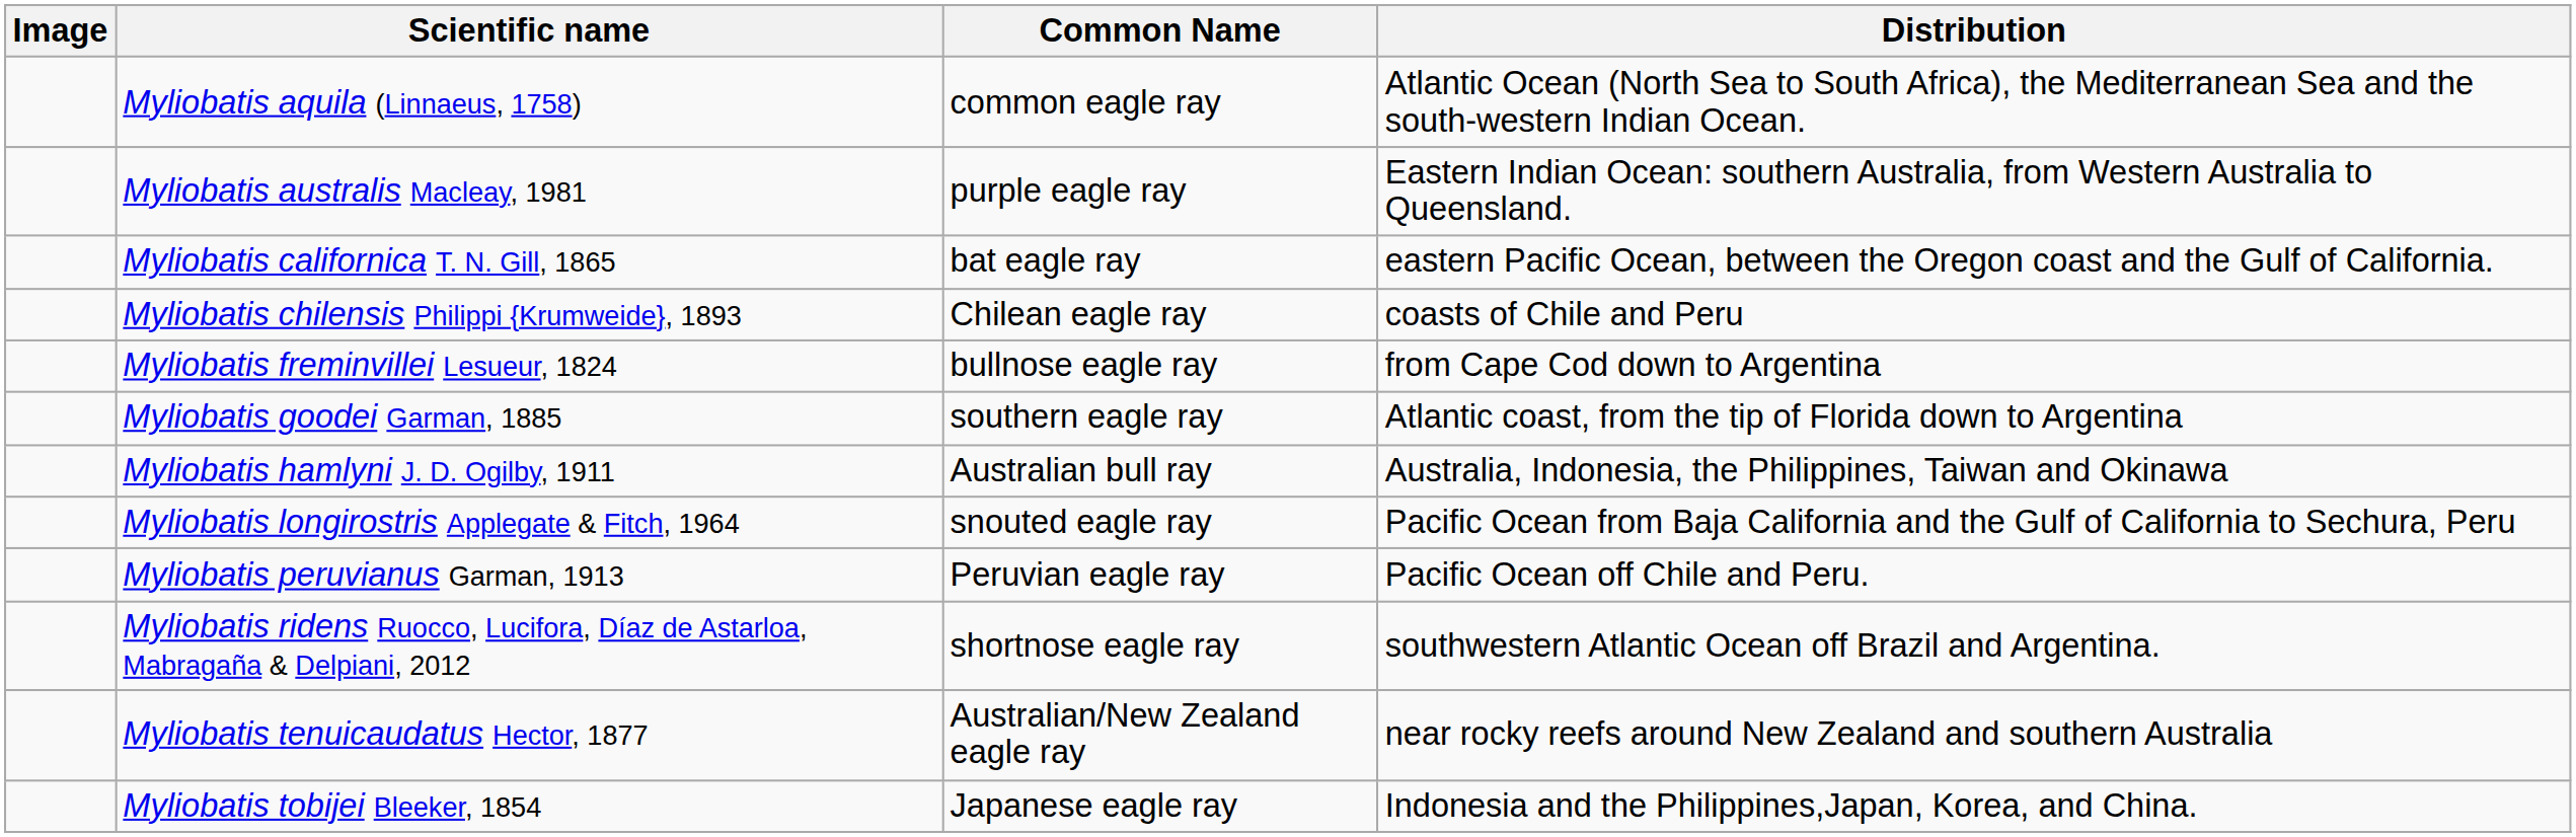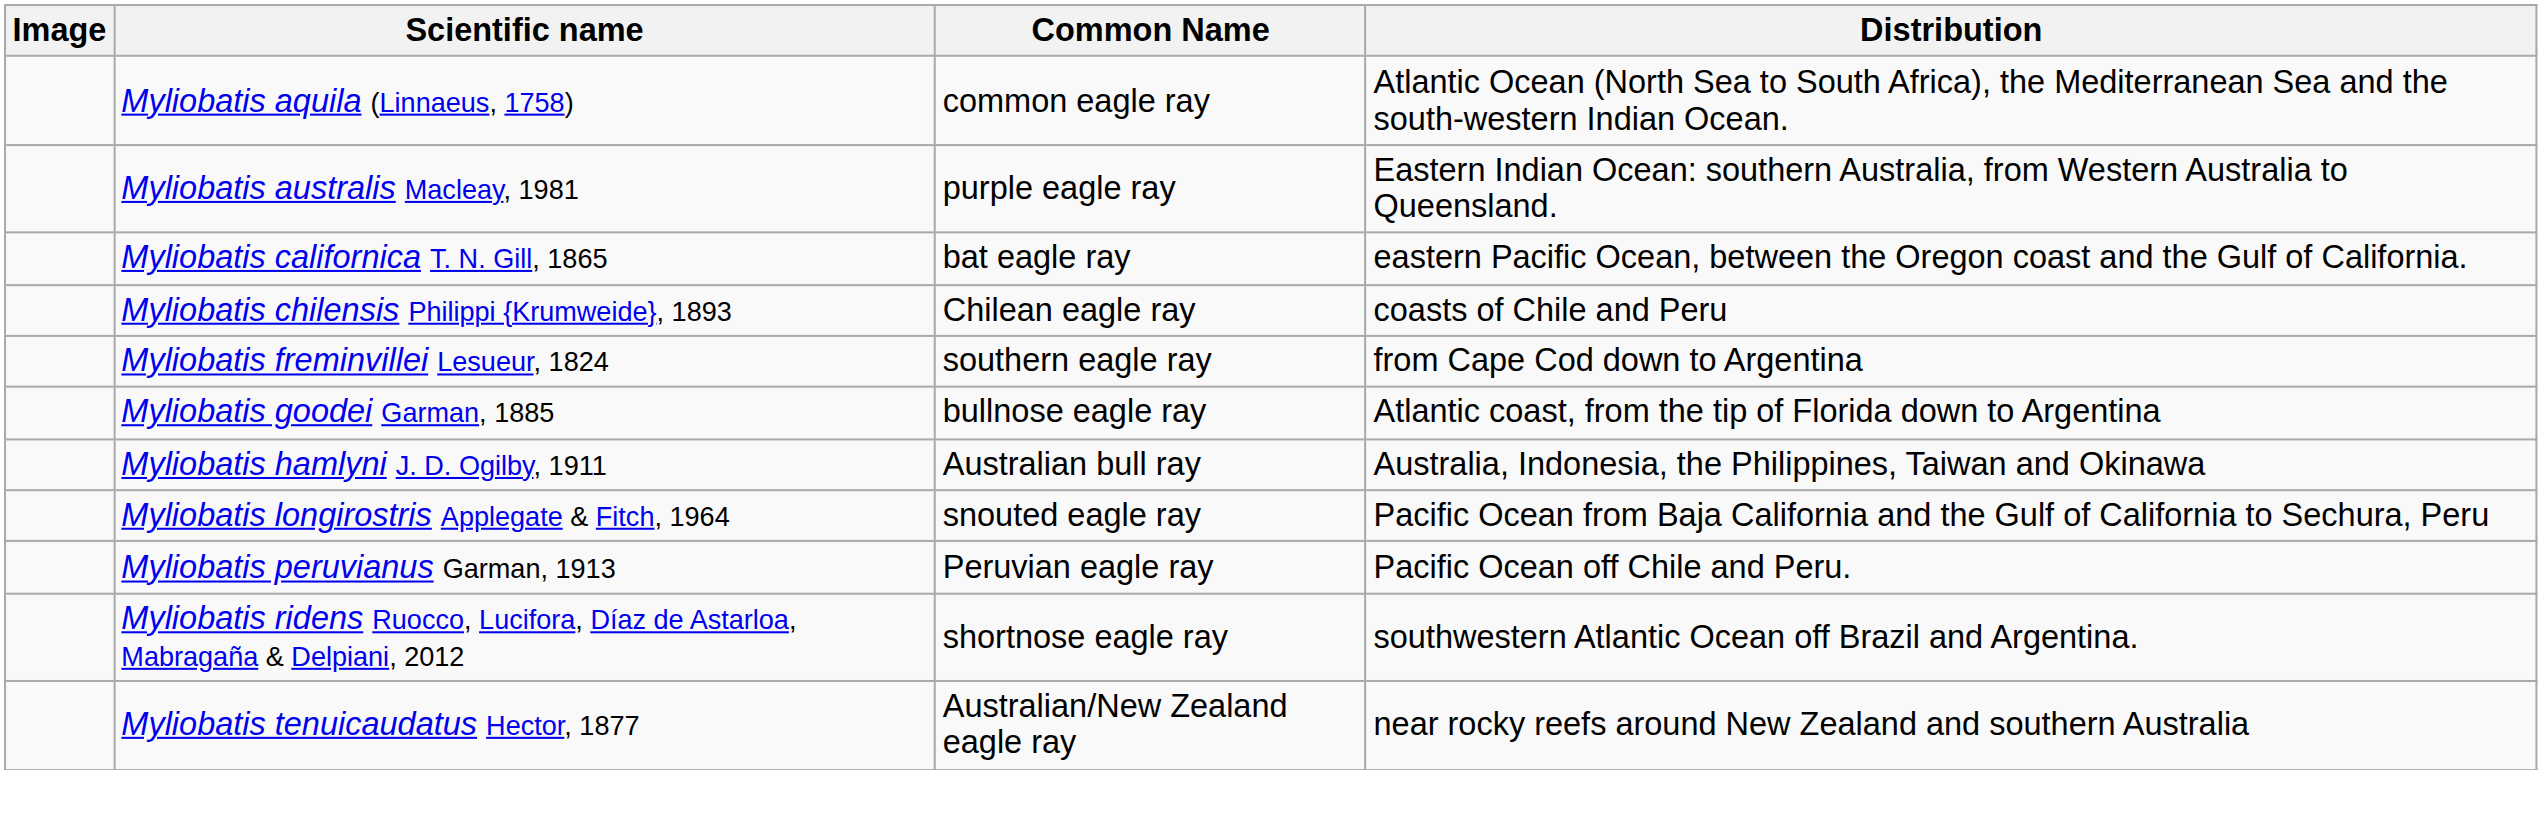 <table class="wikitable">
 <tr>
 <th>Image</th>
 <th>Scientific name</th>
 <th>Common Name</th>
 <th>Distribution</th>
 </tr>
 <tr>
 <td></td>
 <td><em><a href='#'>Myliobatis aquila</a></em> <small>(<a href='#'>Linnaeus</a>, <a href='#'>1758</a>)</small></td>
 <td>common eagle ray</td>
 <td>Atlantic Ocean (North Sea to South Africa), the Mediterranean Sea and the south-western Indian Ocean.</td>
 </tr>
 <tr>
 <td></td>
 <td><em><a href='#'>Myliobatis australis</a></em> <small><a href='#'>Macleay</a>, 1981</small></td>
 <td>purple eagle ray</td>
 <td>Eastern Indian Ocean: southern Australia, from Western Australia to Queensland.</td>
 </tr>
 <tr>
 <td></td>
 <td><em><a href='#'>Myliobatis californica</a></em> <small><a href='#'>T. N. Gill</a>, 1865</small></td>
 <td>bat eagle ray</td>
 <td>eastern Pacific Ocean, between the Oregon coast and the Gulf of California.</td>
 </tr>
 <tr>
 <td></td>
 <td><em><a href='#'>Myliobatis chilensis</a></em> <small><a href='#'>Philippi {Krumweide}</a>, 1893</small></td>
 <td>Chilean eagle ray</td>
 <td>coasts of Chile and Peru</td>
 </tr>
 <tr>
 <td></td>
 <td><em><a href='#'>Myliobatis freminvillei</a></em> <small><a href='#'>Lesueur</a>, 1824</small></td>
-<td>bullnose eagle ray</td>
+<td>southern eagle ray</td>
 <td>from Cape Cod down to Argentina</td>
 </tr>
 <tr>
 <td></td>
 <td><em><a href='#'>Myliobatis goodei</a></em> <small><a href='#'>Garman</a>, 1885</small></td>
-<td>southern eagle ray</td>
+<td>bullnose eagle ray</td>
 <td>Atlantic coast, from the tip of Florida down to Argentina</td>
 </tr>
 <tr>
 <td></td>
 <td><em><a href='#'>Myliobatis hamlyni</a></em> <small><a href='#'>J. D. Ogilby</a>, 1911</small></td>
 <td>Australian bull ray</td>
 <td>Australia, Indonesia, the Philippines, Taiwan and Okinawa</td>
 </tr>
 <tr>
 <td></td>
 <td><em><a href='#'>Myliobatis longirostris</a></em> <small><a href='#'>Applegate</a> & <a href='#'>Fitch</a>, 1964</small></td>
 <td>snouted eagle ray</td>
 <td>Pacific Ocean from Baja California and the Gulf of California to Sechura, Peru</td>
 </tr>
 <tr>
 <td></td>
 <td><em><a href='#'>Myliobatis peruvianus</a></em> <small>Garman, 1913</small></td>
 <td>Peruvian eagle ray</td>
 <td>Pacific Ocean off Chile and Peru.</td>
 </tr>
 <tr>
 <td></td>
 <td><em><a href='#'>Myliobatis ridens</a></em> <small><a href='#'>Ruocco</a>, <a href='#'>Lucifora</a>, <a href='#'>Díaz de Astarloa</a>, <a href='#'>Mabragaña</a> & <a href='#'>Delpiani</a>, 2012</small></td>
 <td>shortnose eagle ray</td>
 <td>southwestern Atlantic Ocean off Brazil and Argentina.</td>
 </tr>
 <tr>
 <td></td>
 <td><em><a href='#'>Myliobatis tenuicaudatus</a></em> <small><a href='#'>Hector</a>, 1877</small></td>
 <td>Australian/New Zealand eagle ray</td>
 <td>near rocky reefs around New Zealand and southern Australia</td>
 </tr>
 <tr>
-<td></td>
-<td><em><a href='#'>Myliobatis tobijei</a></em> <small><a href='#'>Bleeker</a>, 1854</small></td>
-<td>Japanese eagle ray</td>
-<td>Indonesia and the Philippines,Japan, Korea, and China.</td>
-</tr>
-<tr>
 </tr>
 </table>
